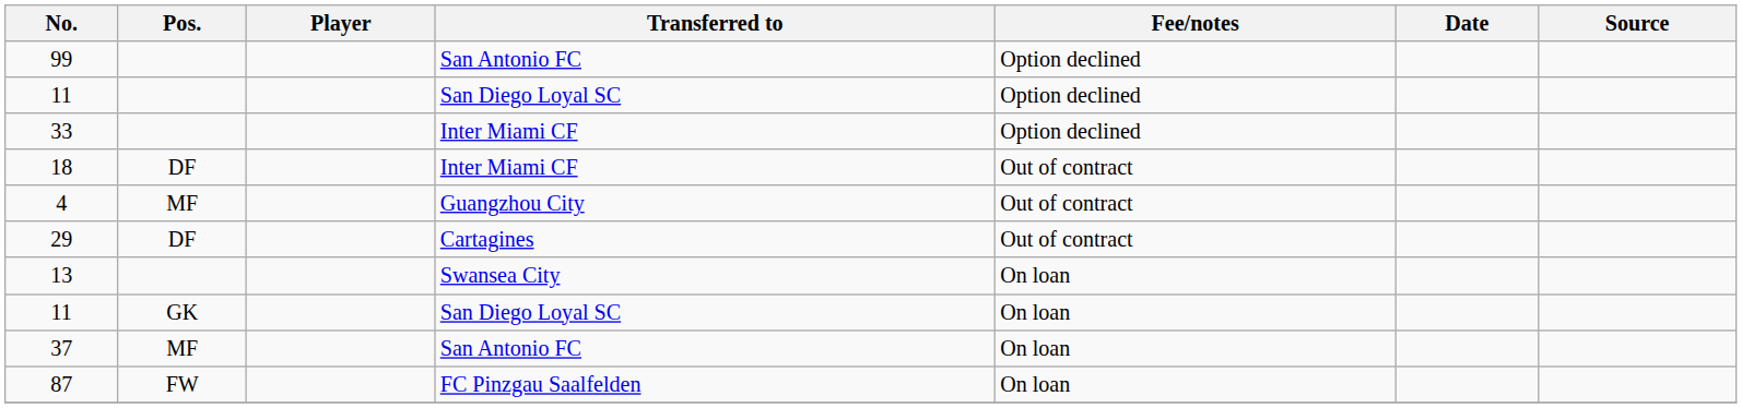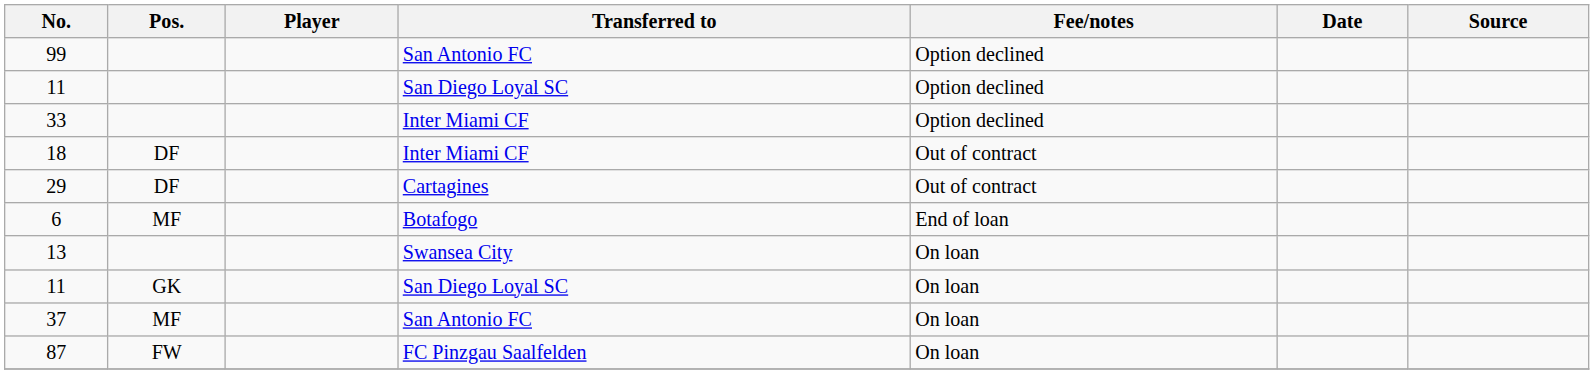 <table class="wikitable sortable" style="width:95%; text-align:center; font-size:95%; text-align:left;">
 <tr>
 <th>No.</th>
 <th><strong>Pos.</strong></th>
 <th><strong>Player</strong></th>
 <th><strong>Transferred to</strong></th>
 <th><strong>Fee/notes</strong></th>
 <th><strong>Date</strong></th>
 <th>Source</th>
 </tr>
 <tr>
 <td align=center>99</td>
 <td align=center></td>
 <td></td>
 <td> <a href='#'>San Antonio FC</a></td>
 <td>Option declined</td>
 <td></td>
 <td></td>
 </tr>
 <tr>
 <td align=center>11</td>
 <td align=center></td>
 <td></td>
 <td> <a href='#'>San Diego Loyal SC</a></td>
 <td>Option declined</td>
 <td></td>
 <td></td>
 </tr>
 <tr>
 <td align=center>33</td>
 <td align=center></td>
 <td></td>
 <td> <a href='#'>Inter Miami CF</a></td>
 <td>Option declined</td>
 <td></td>
 <td></td>
 </tr>
 <tr>
 <td align=center>18</td>
 <td align=center>DF</td>
 <td></td>
 <td> <a href='#'>Inter Miami CF</a></td>
 <td>Out of contract</td>
 <td></td>
 <td></td>
 </tr>
 <tr>
-<td align=center>4</td>
-<td align=center>MF</td>
+<td align=center>29</td>
+<td align=center>DF</td>
 <td></td>
-<td> <a href='#'>Guangzhou City</a></td>
+<td> <a href='#'>Cartagines</a></td>
 <td>Out of contract</td>
 <td></td>
 <td></td>
 </tr>
 <tr>
-<td align=center>29</td>
-<td align=center>DF</td>
+<td align=center>6</td>
+<td align=center>MF</td>
 <td></td>
-<td> <a href='#'>Cartagines</a></td>
-<td>Out of contract</td>
+<td> <a href='#'>Botafogo</a></td>
+<td>End of loan</td>
 <td></td>
 <td></td>
 </tr>
 <tr>
 <td align=center>13</td>
 <td align=center></td>
 <td></td>
 <td> <a href='#'>Swansea City</a></td>
 <td>On loan</td>
 <td></td>
 <td></td>
 </tr>
 <tr>
 <td align=center>11</td>
 <td align=center>GK</td>
 <td></td>
 <td> <a href='#'>San Diego Loyal SC</a></td>
 <td>On loan</td>
 <td></td>
 <td></td>
 </tr>
 <tr>
 <td align=center>37</td>
 <td align=center>MF</td>
 <td></td>
 <td> <a href='#'>San Antonio FC</a></td>
 <td>On loan</td>
 <td></td>
 <td></td>
 </tr>
 <tr>
 <td align=center>87</td>
 <td align=center>FW</td>
 <td></td>
 <td> <a href='#'>FC Pinzgau Saalfelden</a></td>
 <td>On loan</td>
 <td></td>
 <td></td>
 </tr>
 <tr>
 </tr>
 </table>
